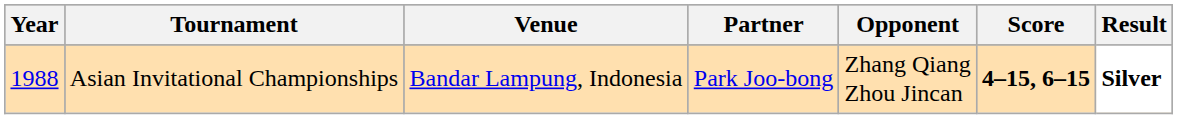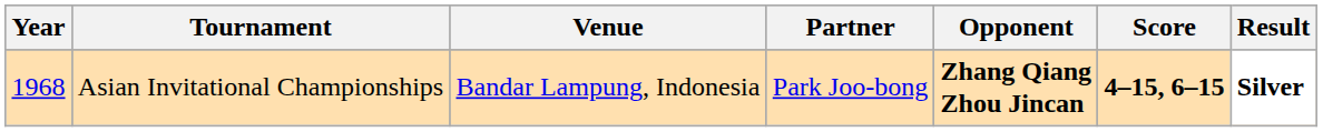 <table class="sortable wikitable" style="font-size: 90%;">
 <tr>
 <th>Year</th>
 <th>Tournament</th>
 <th>Venue</th>
 <th>Partner</th>
 <th>Opponent</th>
 <th>Score</th>
 <th>Result</th>
 </tr>
 <tr style="background:#FFE0AF">
-<td align="center"><a href='#'>1988</a></td>
+<td align="center"><a href='#'>1968</a></td>
 <td align="left">Asian Invitational Championships</td>
 <td align="left"><a href='#'>Bandar Lampung</a>, Indonesia</td>
 <td align="left"> <a href='#'>Park Joo-bong</a></td>
-<td align="left"> Zhang Qiang<br> Zhou Jincan</td>
+<td align="left"><strong> Zhang Qiang<br> Zhou Jincan</strong></td>
 <td align="left"><strong>4–15, 6–15</strong></td>
 <td style="text-align:left; background:white"> <strong>Silver</strong></td>
 </tr>
 </table>
